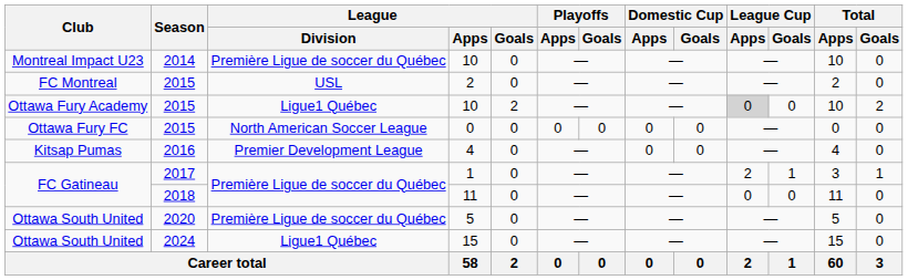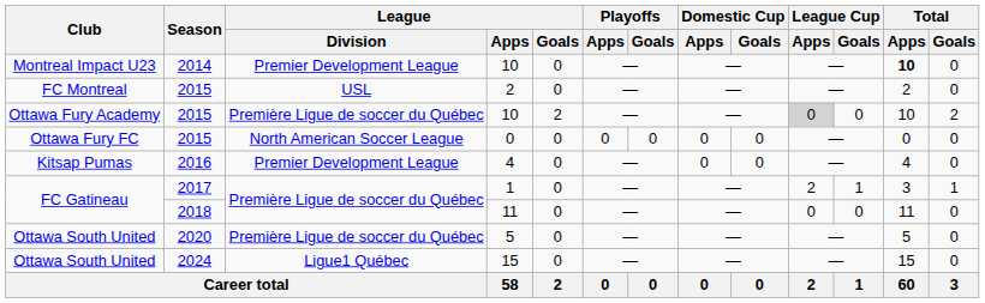 <table class=wikitable style="text-align: center;">
 <tr>
 <th rowspan=2>Club</th>
 <th rowspan=2>Season</th>
 <th colspan=3>League</th>
 <th colspan=2>Playoffs</th>
 <th colspan=2>Domestic Cup</th>
 <th colspan=2>League Cup</th>
 <th colspan=2>Total</th>
 </tr>
 <tr>
 <th>Division</th>
 <th>Apps</th>
 <th>Goals</th>
 <th>Apps</th>
 <th>Goals</th>
 <th>Apps</th>
 <th>Goals</th>
 <th>Apps</th>
 <th>Goals</th>
 <th>Apps</th>
 <th>Goals</th>
 </tr>
 <tr>
 <td><a href='#'>Montreal Impact U23</a></td>
 <td><a href='#'>2014</a></td>
-<td><a href='#'>Première Ligue de soccer du Québec</a></td>
+<td><a href='#'>Premier Development League</a></td>
 <td>10</td>
 <td>0</td>
 <td colspan=2>—</td>
 <td colspan=2>—</td>
 <td colspan=2>—</td>
-<td>10</td>
+<td><strong>10</strong></td>
 <td>0</td>
 </tr>
 <tr>
 <td><a href='#'>FC Montreal</a></td>
 <td><a href='#'>2015</a></td>
 <td><a href='#'>USL</a></td>
 <td>2</td>
 <td>0</td>
 <td colspan=2>—</td>
 <td colspan=2>—</td>
 <td colspan=2>—</td>
 <td>2</td>
 <td>0</td>
 </tr>
 <tr>
 <td><a href='#'>Ottawa Fury Academy</a></td>
 <td><a href='#'>2015</a></td>
-<td><a href='#'>Ligue1 Québec</a></td>
+<td><a href='#'>Première Ligue de soccer du Québec</a></td>
 <td>10</td>
 <td>2</td>
 <td colspan=2>—</td>
 <td colspan=2>—</td>
 <td style="background: lightgrey;">0</td>
 <td>0</td>
 <td>10</td>
 <td>2</td>
 </tr>
 <tr>
 <td><a href='#'>Ottawa Fury FC</a></td>
 <td><a href='#'>2015</a></td>
 <td><a href='#'>North American Soccer League</a></td>
 <td>0</td>
 <td>0</td>
 <td>0</td>
 <td>0</td>
 <td>0</td>
 <td>0</td>
 <td colspan=2>—</td>
 <td>0</td>
 <td>0</td>
 </tr>
 <tr>
 <td><a href='#'>Kitsap Pumas</a></td>
 <td><a href='#'>2016</a></td>
 <td><a href='#'>Premier Development League</a></td>
 <td>4</td>
 <td>0</td>
 <td colspan=2>—</td>
 <td>0</td>
 <td>0</td>
 <td colspan=2>—</td>
 <td>4</td>
 <td>0</td>
 </tr>
 <tr>
 <td rowspan=2><a href='#'>FC Gatineau</a></td>
 <td><a href='#'>2017</a></td>
 <td rowspan=2><a href='#'>Première Ligue de soccer du Québec</a></td>
 <td>1</td>
 <td>0</td>
 <td colspan=2>—</td>
 <td colspan=2>—</td>
 <td>2</td>
 <td>1</td>
 <td>3</td>
 <td>1</td>
 </tr>
 <tr>
 <td><a href='#'>2018</a></td>
 <td>11</td>
 <td>0</td>
 <td colspan=2>—</td>
 <td colspan=2>—</td>
 <td>0</td>
 <td>0</td>
 <td>11</td>
 <td>0</td>
 </tr>
 <tr>
 <td><a href='#'>Ottawa South United</a></td>
 <td><a href='#'>2020</a></td>
 <td><a href='#'>Première Ligue de soccer du Québec</a></td>
 <td>5</td>
 <td>0</td>
 <td colspan=2>—</td>
 <td colspan=2>—</td>
 <td colspan=2>—</td>
 <td>5</td>
 <td>0</td>
 </tr>
 <tr>
 <td><a href='#'>Ottawa South United</a></td>
 <td><a href='#'>2024</a></td>
 <td><a href='#'>Ligue1 Québec</a></td>
 <td>15</td>
 <td>0</td>
 <td colspan=2>—</td>
 <td colspan=2>—</td>
 <td colspan=2>—</td>
 <td>15</td>
 <td>0</td>
 </tr>
 <tr>
 <th colspan=3>Career total</th>
 <th>58</th>
 <th>2</th>
 <th>0</th>
 <th>0</th>
 <th>0</th>
 <th>0</th>
 <th>2</th>
 <th>1</th>
 <th>60</th>
 <th>3</th>
 </tr>
 </table>
